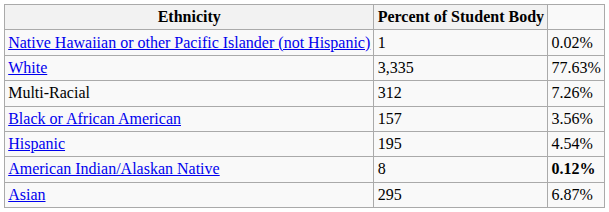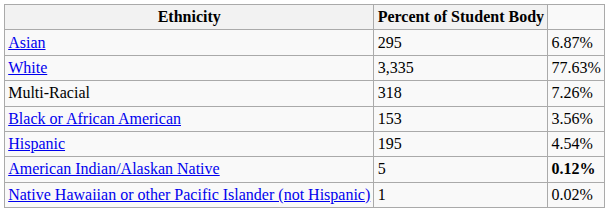 <table class="wikitable sortable">
 <tr>
 <th>Ethnicity</th>
 <th>Percent of Student Body</th>
 </tr>
 <tr>
-<td><a href='#'>Native Hawaiian or other Pacific Islander (not Hispanic)</a></td>
-<td>1</td>
-<td>0.02%</td>
+<td><a href='#'>Asian</a></td>
+<td>295</td>
+<td>6.87%</td>
 </tr>
 <tr>
 <td><a href='#'>White</a></td>
 <td>3,335</td>
 <td>77.63%</td>
 </tr>
 <tr>
 <td>Multi-Racial</td>
-<td>312</td>
+<td>318</td>
 <td>7.26%</td>
 </tr>
 <tr>
 <td><a href='#'>Black or African American</a></td>
-<td>157</td>
+<td>153</td>
 <td>3.56%</td>
 </tr>
 <tr>
 <td><a href='#'>Hispanic</a></td>
 <td>195</td>
 <td>4.54%</td>
 </tr>
 <tr>
 <td><a href='#'>American Indian/Alaskan Native</a></td>
-<td>8</td>
+<td>5</td>
 <td><strong>0.12%</strong></td>
 </tr>
 <tr>
-<td><a href='#'>Asian</a></td>
-<td>295</td>
-<td>6.87%</td>
+<td><a href='#'>Native Hawaiian or other Pacific Islander (not Hispanic)</a></td>
+<td>1</td>
+<td>0.02%</td>
 </tr>
 </table>
